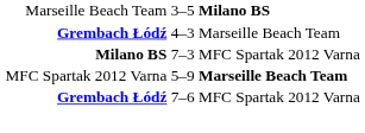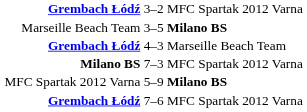 <table>
 <tr>
 <td></td>
 <th width=auto></th>
 <td></td>
+</tr>
+<tr>
+<td align=right><strong><a href='#'>Grembach Łódź</a> </strong></td>
+<td align=center>3–2</td>
+<td align=left> MFC Spartak 2012 Varna</td>
 </tr>
 <tr>
 <td align=right>Marseille Beach Team </td>
 <td align=center>3–5</td>
 <td align=left> <strong>Milano BS</strong></td>
 </tr>
 <tr>
 <td align=right><strong><a href='#'>Grembach Łódź</a></strong> </td>
 <td align=center>4–3</td>
 <td align=left> Marseille Beach Team</td>
 </tr>
 <tr>
 <td align=right><strong>Milano BS</strong> </td>
 <td align=center>7–3</td>
 <td align=left> MFC Spartak 2012 Varna</td>
 </tr>
 <tr>
 <td align=right>MFC Spartak 2012 Varna </td>
 <td align=center>5–9</td>
-<td align=left> <strong>Marseille Beach Team</strong></td>
+<td align=left> <strong>Milano BS</strong></td>
 </tr>
 <tr>
 <td align=right><strong><a href='#'>Grembach Łódź</a></strong> </td>
 <td align=center>7–6</td>
 <td align=left> MFC Spartak 2012 Varna</td>
 </tr>
 </table>
